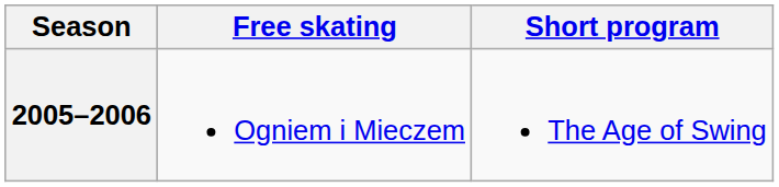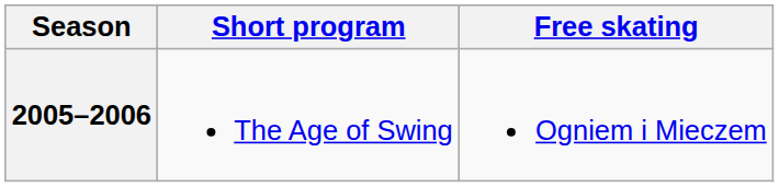 <table class=wikitable style=text-align:center>
 <tr>
 <th>Season</th>
+<th><a href='#'>Short program</a></th>
 <th><a href='#'>Free skating</a></th>
-<th><a href='#'>Short program</a></th>
 </tr>
 <tr>
 <th>2005–2006 <br> </th>
+<td><br><ul><li><a href='#'>The Age of Swing</a> <br></li></ul></td>
 <td><br><ul><li><a href='#'>Ogniem i Mieczem</a> <br></li></ul></td>
-<td><br><ul><li><a href='#'>The Age of Swing</a> <br></li></ul></td>
 </tr>
 </table>
